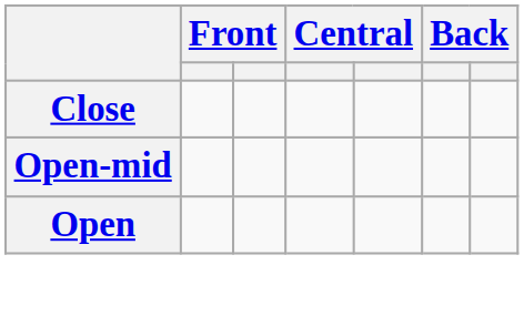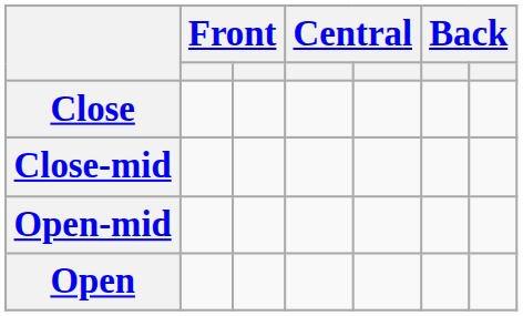 <table class="wikitable" style="text-align: center;">
 <tr>
 <th rowspan="2"></th>
 <th colspan="2"><a href='#'>Front</a></th>
 <th colspan="2"><a href='#'>Central</a></th>
 <th colspan="2"><a href='#'>Back</a></th>
 </tr>
 <tr>
 <th></th>
 <th></th>
 <th></th>
 <th></th>
 <th></th>
 <th></th>
 </tr>
 <tr>
 <th><a href='#'>Close</a></th>
+<td></td>
+<td></td>
+<td></td>
+<td></td>
+<td></td>
+<td></td>
+</tr>
+<tr>
+<th><a href='#'>Close-mid</a></th>
 <td></td>
 <td></td>
 <td></td>
 <td></td>
 <td></td>
 <td></td>
 </tr>
 <tr>
 <th><a href='#'>Open-mid</a></th>
 <td></td>
 <td></td>
 <td></td>
 <td></td>
 <td></td>
 <td></td>
 </tr>
 <tr>
 <th><a href='#'>Open</a></th>
 <td></td>
 <td></td>
 <td></td>
 <td></td>
 <td></td>
 <td></td>
 </tr>
 </table>
